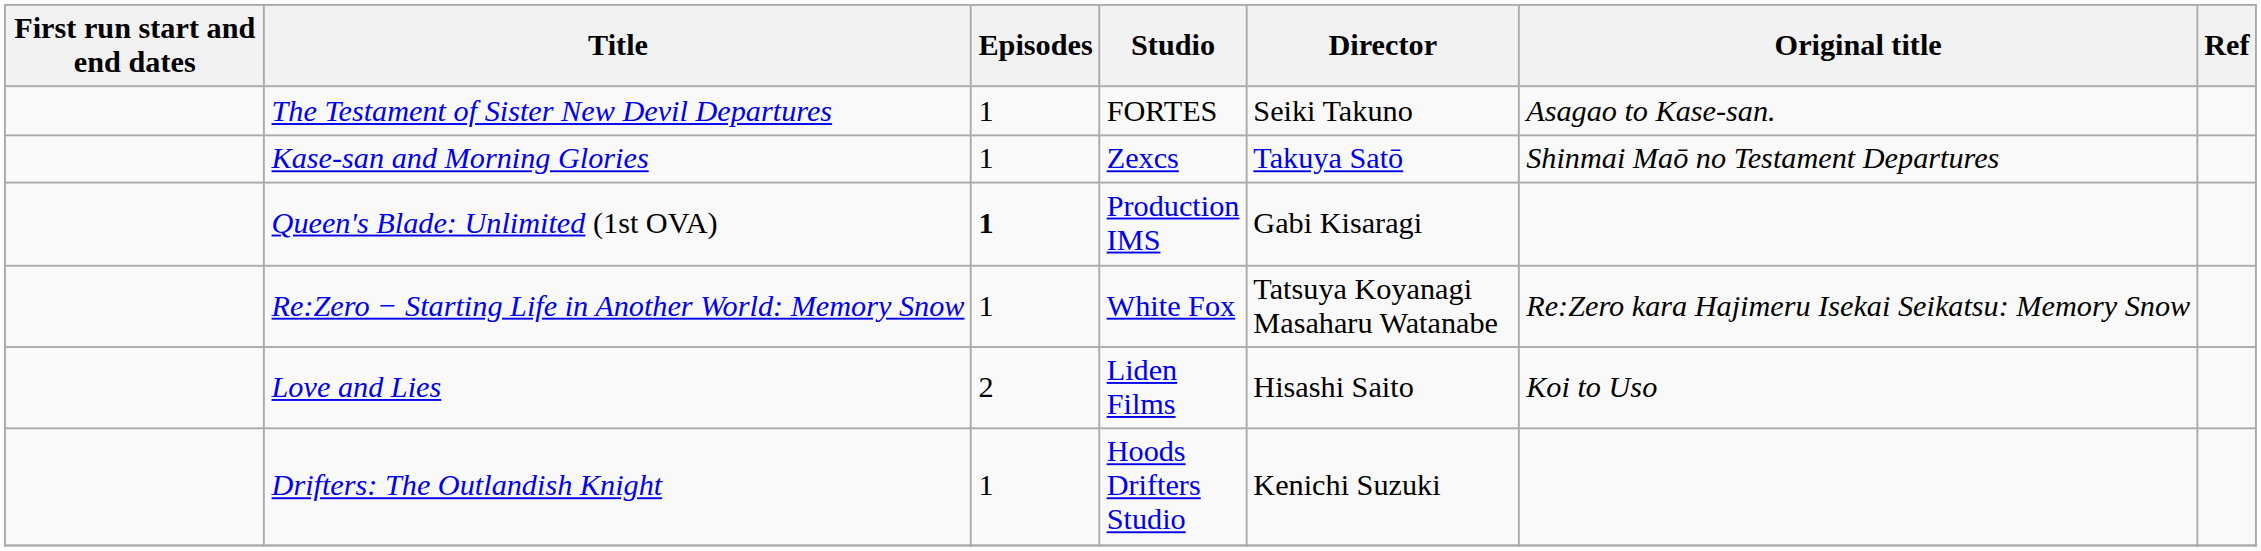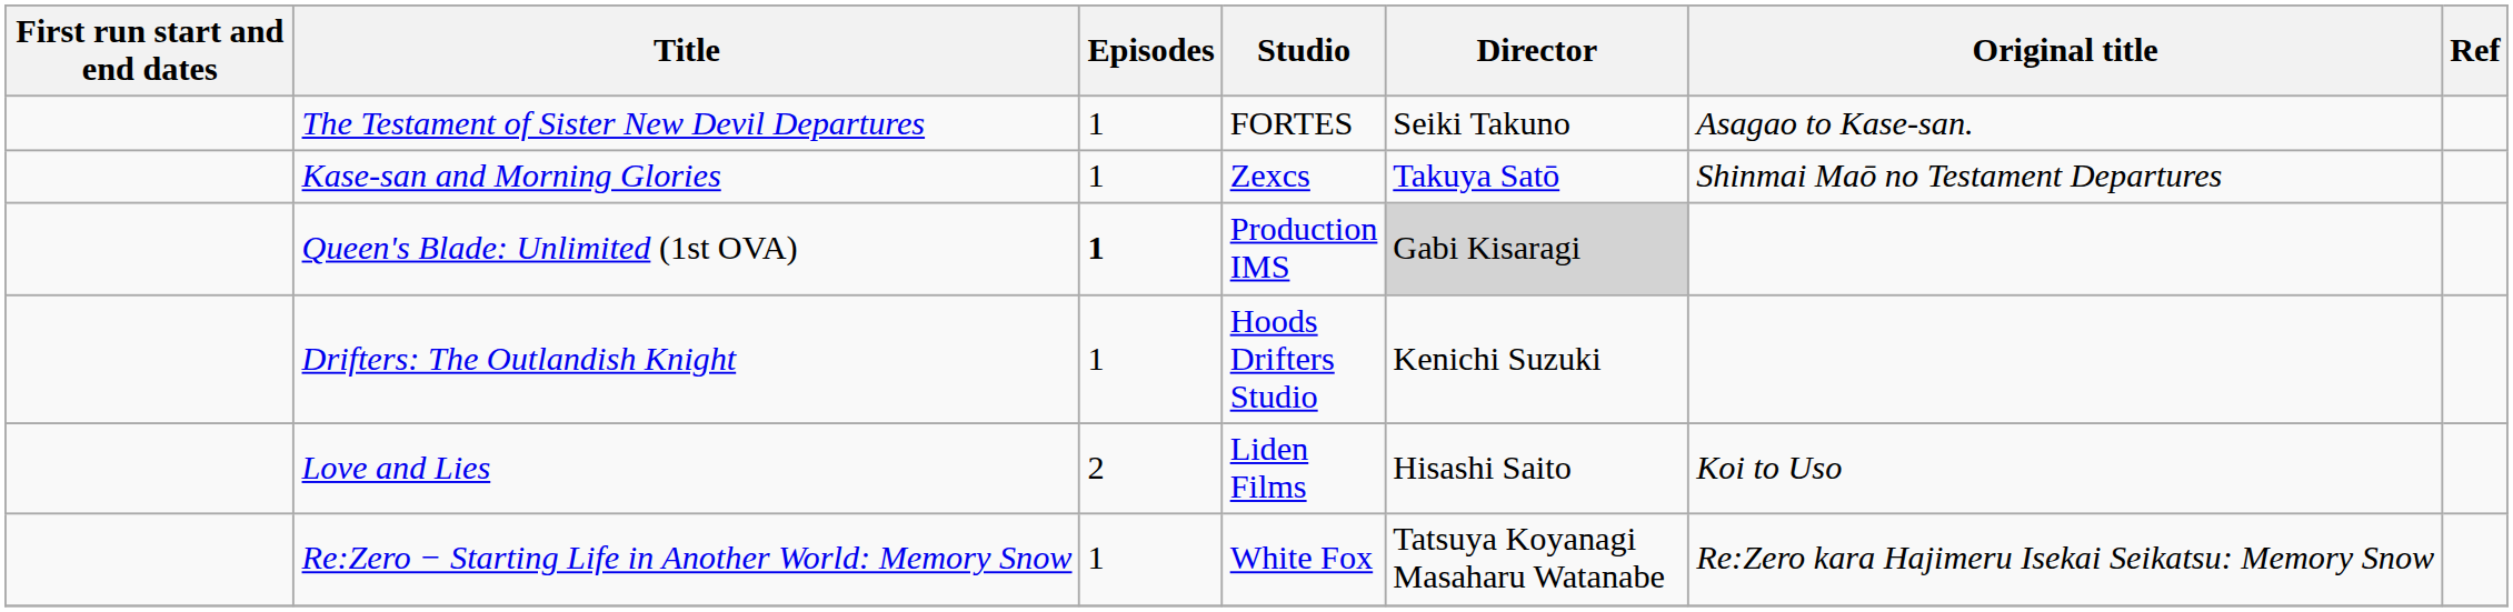 <table class="wikitable sortable" border="1">
 <tr>
 <th data-sort-type="text" width="130px">First run start and end dates</th>
 <th>Title</th>
 <th width="8px">Episodes</th>
 <th width="65px">Studio</th>
 <th width="137px">Director</th>
 <th>Original title</th>
 <th class="unsortable" width="5px">Ref</th>
 </tr>
 <tr>
 <td></td>
 <td><em><a href='#'>The Testament of Sister New Devil Departures</a></em></td>
 <td>1</td>
 <td>FORTES</td>
 <td>Seiki Takuno</td>
 <td><em>Asagao to Kase-san.</em></td>
 <td></td>
 </tr>
 <tr>
 <td></td>
 <td><em><a href='#'>Kase-san and Morning Glories</a></em></td>
 <td>1</td>
 <td><a href='#'>Zexcs</a></td>
 <td><a href='#'>Takuya Satō</a></td>
 <td><em>Shinmai Maō no Testament Departures</em></td>
 <td></td>
 </tr>
 <tr>
 <td></td>
 <td><em><a href='#'>Queen's Blade: Unlimited</a></em> (1st OVA)</td>
 <td><strong>1</strong></td>
 <td><a href='#'>Production IMS</a></td>
-<td>Gabi Kisaragi</td>
+<td style="background: lightgrey;">Gabi Kisaragi</td>
 <td></td>
 <td></td>
 </tr>
 <tr>
 <td></td>
-<td><em><a href='#'>Re:Zero − Starting Life in Another World: Memory Snow</a></em></td>
+<td><em><a href='#'>Drifters: The Outlandish Knight</a></em></td>
 <td>1</td>
-<td><a href='#'>White Fox</a></td>
-<td>Tatsuya Koyanagi<br>Masaharu Watanabe</td>
-<td><em>Re:Zero kara Hajimeru Isekai Seikatsu: Memory Snow</em></td>
+<td><a href='#'>Hoods Drifters Studio</a></td>
+<td>Kenichi Suzuki</td>
+<td></td>
 <td></td>
 </tr>
 <tr>
 <td></td>
 <td><em><a href='#'>Love and Lies</a></em></td>
 <td>2</td>
 <td><a href='#'>Liden Films</a></td>
 <td>Hisashi Saito</td>
 <td><em>Koi to Uso</em></td>
 <td></td>
 </tr>
 <tr>
 <td></td>
-<td><em><a href='#'>Drifters: The Outlandish Knight</a></em></td>
+<td><em><a href='#'>Re:Zero − Starting Life in Another World: Memory Snow</a></em></td>
 <td>1</td>
-<td><a href='#'>Hoods Drifters Studio</a></td>
-<td>Kenichi Suzuki</td>
-<td></td>
+<td><a href='#'>White Fox</a></td>
+<td>Tatsuya Koyanagi<br>Masaharu Watanabe</td>
+<td><em>Re:Zero kara Hajimeru Isekai Seikatsu: Memory Snow</em></td>
 <td></td>
 </tr>
 <tr>
 </tr>
 </table>
